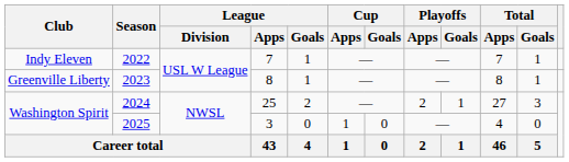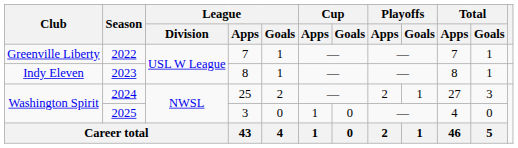 <table class="wikitable" style="text-align: center;">
 <tr>
 <th rowspan=2 scope="col">Club</th>
 <th rowspan=2 scope="col">Season</th>
 <th colspan=3 scope="col">League</th>
 <th colspan=2 scope="col">Cup</th>
 <th colspan=2 scope="col">Playoffs</th>
 <th colspan=2 scope="col">Total</th>
 <th colspan=2 rowspan=2></th>
 </tr>
 <tr>
 <th>Division</th>
 <th>Apps</th>
 <th>Goals</th>
 <th>Apps</th>
 <th>Goals</th>
 <th>Apps</th>
 <th>Goals</th>
 <th>Apps</th>
 <th>Goals</th>
 </tr>
 <tr>
-<td><a href='#'>Indy Eleven</a></td>
+<td><a href='#'>Greenville Liberty</a></td>
 <td><a href='#'>2022</a></td>
 <td rowspan=2><a href='#'>USL W League</a></td>
 <td>7</td>
 <td>1</td>
 <td colspan= 2>—</td>
 <td colspan=2>—</td>
 <td>7</td>
 <td>1</td>
 <td></td>
 </tr>
 <tr>
-<td><a href='#'>Greenville Liberty</a></td>
+<td><a href='#'>Indy Eleven</a></td>
 <td><a href='#'>2023</a></td>
 <td>8</td>
 <td>1</td>
 <td colspan= 2>—</td>
 <td colspan=2>—</td>
 <td>8</td>
 <td>1</td>
 <td></td>
 </tr>
 <tr>
 <td rowspan="2"><a href='#'>Washington Spirit</a></td>
 <td><a href='#'>2024</a></td>
 <td rowspan="2"><a href='#'>NWSL</a></td>
 <td>25</td>
 <td>2</td>
 <td colspan=2>—</td>
 <td>2</td>
 <td>1</td>
 <td>27</td>
 <td>3</td>
 </tr>
 <tr>
 <td><a href='#'>2025</a></td>
 <td>3</td>
 <td>0</td>
 <td>1</td>
 <td>0</td>
 <td colspan="2">—</td>
 <td>4</td>
 <td>0</td>
 </tr>
 <tr>
 <th colspan="3">Career total</th>
 <th>43</th>
 <th>4</th>
 <th>1</th>
 <th>0</th>
 <th>2</th>
 <th>1</th>
 <th>46</th>
 <th>5</th>
 </tr>
 </table>
